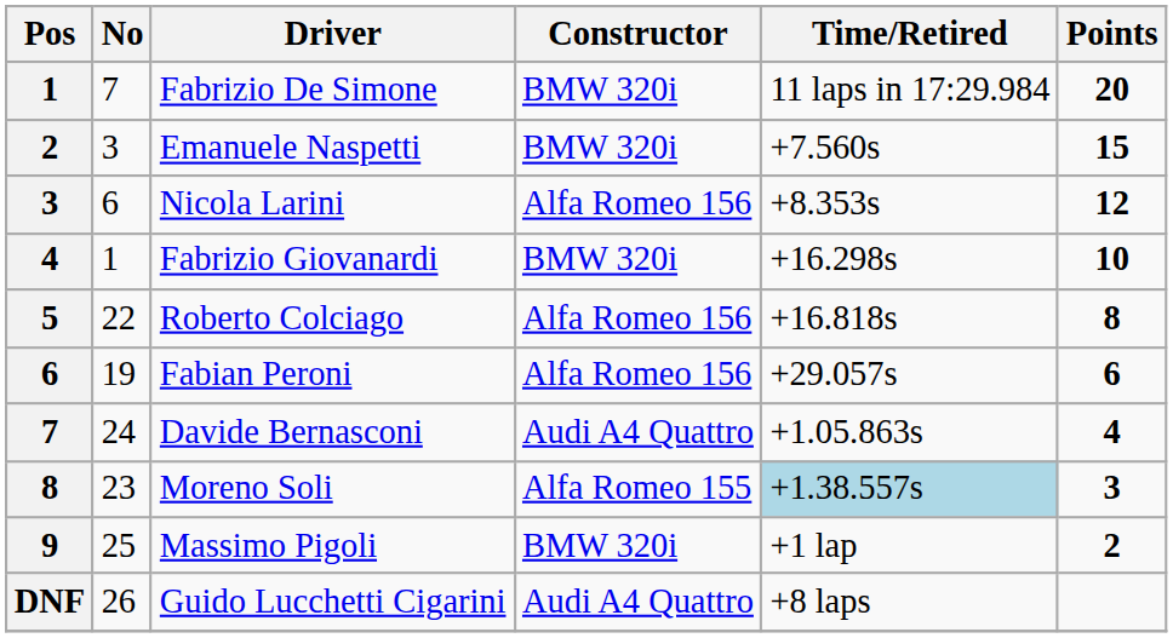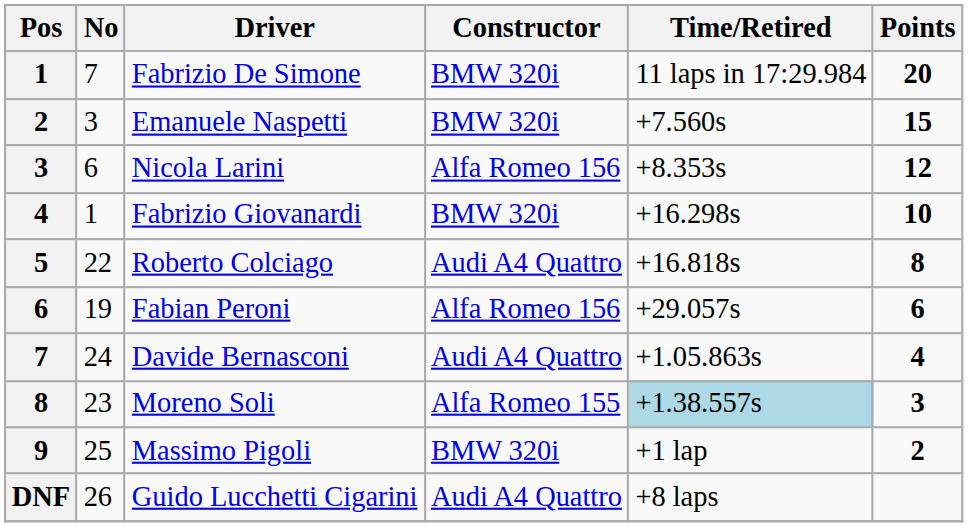 <table class="wikitable" style="font-size: 85%;">
 <tr>
 <th>Pos</th>
 <th>No</th>
 <th>Driver</th>
 <th>Constructor</th>
 <th>Time/Retired</th>
 <th>Points</th>
 </tr>
 <tr>
 <th>1</th>
 <td>7</td>
 <td> <a href='#'>Fabrizio De Simone</a></td>
 <td><a href='#'>BMW 320i</a></td>
 <td>11 laps in 17:29.984</td>
 <td align=center><strong>20</strong></td>
 </tr>
 <tr>
 <th>2</th>
 <td>3</td>
 <td> <a href='#'>Emanuele Naspetti</a></td>
 <td><a href='#'>BMW 320i</a></td>
 <td>+7.560s</td>
 <td align=center><strong>15</strong></td>
 </tr>
 <tr>
 <th>3</th>
 <td>6</td>
 <td> <a href='#'>Nicola Larini</a></td>
 <td><a href='#'>Alfa Romeo 156</a></td>
 <td>+8.353s</td>
 <td align=center><strong>12</strong></td>
 </tr>
 <tr>
 <th>4</th>
 <td>1</td>
 <td> <a href='#'>Fabrizio Giovanardi</a></td>
 <td><a href='#'>BMW 320i</a></td>
 <td>+16.298s</td>
 <td align=center><strong>10</strong></td>
 </tr>
 <tr>
 <th>5</th>
 <td>22</td>
 <td> <a href='#'>Roberto Colciago</a></td>
-<td><a href='#'>Alfa Romeo 156</a></td>
+<td><a href='#'>Audi A4 Quattro</a></td>
 <td>+16.818s</td>
 <td align=center><strong>8</strong></td>
 </tr>
 <tr>
 <th>6</th>
 <td>19</td>
 <td> <a href='#'>Fabian Peroni</a></td>
 <td><a href='#'>Alfa Romeo 156</a></td>
 <td>+29.057s</td>
 <td align=center><strong>6</strong></td>
 </tr>
 <tr>
 <th>7</th>
 <td>24</td>
 <td> <a href='#'>Davide Bernasconi</a></td>
 <td><a href='#'>Audi A4 Quattro</a></td>
 <td>+1.05.863s</td>
 <td align=center><strong>4</strong></td>
 </tr>
 <tr>
 <th>8</th>
 <td>23</td>
 <td> <a href='#'>Moreno Soli</a></td>
 <td><a href='#'>Alfa Romeo 155</a></td>
 <td style="background: lightblue;">+1.38.557s</td>
 <td align=center><strong>3</strong></td>
 </tr>
 <tr>
 <th>9</th>
 <td>25</td>
 <td> <a href='#'>Massimo Pigoli</a></td>
 <td><a href='#'>BMW 320i</a></td>
 <td>+1 lap</td>
 <td align=center><strong>2</strong></td>
 </tr>
 <tr>
 <th>DNF</th>
 <td>26</td>
 <td> <a href='#'>Guido Lucchetti Cigarini</a></td>
 <td><a href='#'>Audi A4 Quattro</a></td>
 <td>+8 laps</td>
 <td></td>
 </tr>
 <tr>
 </tr>
 </table>
